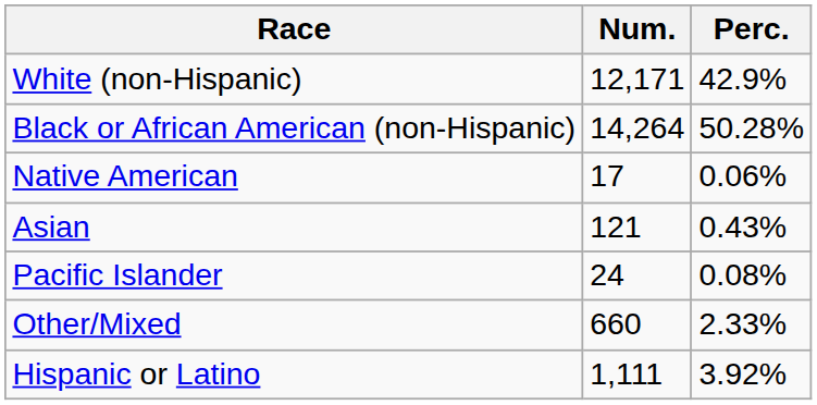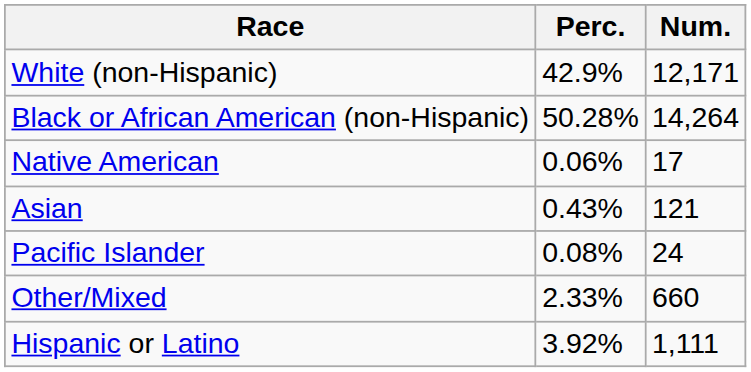 <table class="wikitable">
 <tr>
 <th>Race</th>
+<th>Perc.</th>
 <th>Num.</th>
-<th>Perc.</th>
 </tr>
 <tr>
 <td><a href='#'>White</a> (non-Hispanic)</td>
+<td>42.9%</td>
 <td>12,171</td>
-<td>42.9%</td>
 </tr>
 <tr>
 <td><a href='#'>Black or African American</a> (non-Hispanic)</td>
+<td>50.28%</td>
 <td>14,264</td>
-<td>50.28%</td>
 </tr>
 <tr>
 <td><a href='#'>Native American</a></td>
+<td>0.06%</td>
 <td>17</td>
-<td>0.06%</td>
 </tr>
 <tr>
 <td><a href='#'>Asian</a></td>
+<td>0.43%</td>
 <td>121</td>
-<td>0.43%</td>
 </tr>
 <tr>
 <td><a href='#'>Pacific Islander</a></td>
+<td>0.08%</td>
 <td>24</td>
-<td>0.08%</td>
 </tr>
 <tr>
 <td><a href='#'>Other/Mixed</a></td>
+<td>2.33%</td>
 <td>660</td>
-<td>2.33%</td>
 </tr>
 <tr>
 <td><a href='#'>Hispanic</a> or <a href='#'>Latino</a></td>
+<td>3.92%</td>
 <td>1,111</td>
-<td>3.92%</td>
 </tr>
 </table>
